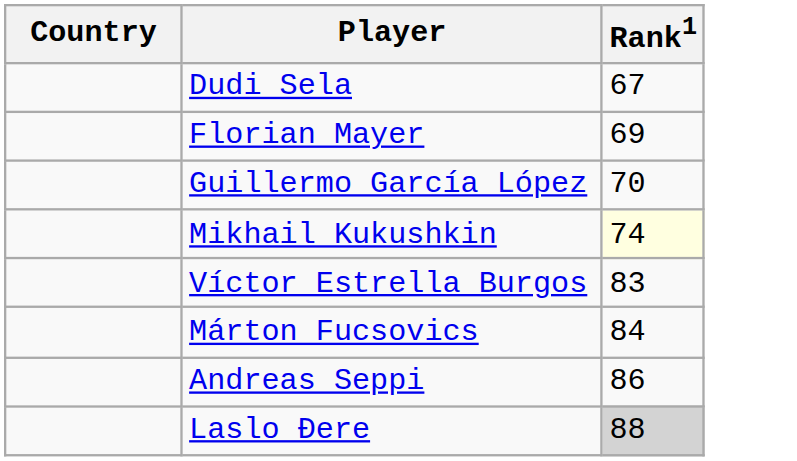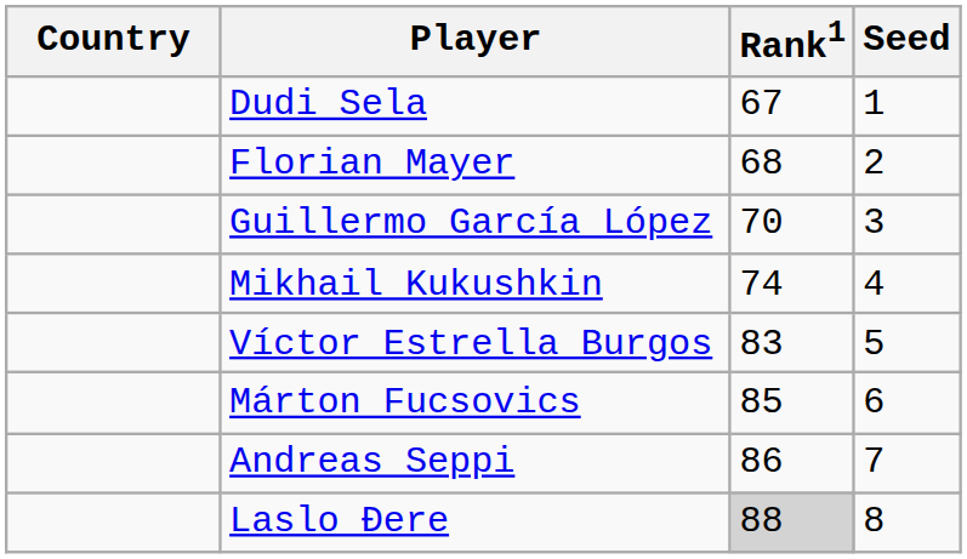 <table class="sortable wikitable">
 <tr>
 <th width="70">Country</th>
 <th width="175">Player</th>
 <th>Rank<sup>1</sup></th>
+<th>Seed</th>
 </tr>
 <tr>
 <td></td>
 <td><a href='#'>Dudi Sela</a></td>
 <td>67</td>
+<td>1</td>
 </tr>
 <tr>
 <td></td>
 <td><a href='#'>Florian Mayer</a></td>
-<td>69</td>
+<td>68</td>
+<td>2</td>
 </tr>
 <tr>
 <td></td>
 <td><a href='#'>Guillermo García López</a></td>
 <td>70</td>
+<td>3</td>
 </tr>
 <tr>
 <td></td>
 <td><a href='#'>Mikhail Kukushkin</a></td>
-<td style="background: lightyellow;">74</td>
+<td>74</td>
+<td>4</td>
 </tr>
 <tr>
 <td></td>
 <td><a href='#'>Víctor Estrella Burgos</a></td>
 <td>83</td>
+<td>5</td>
 </tr>
 <tr>
 <td></td>
 <td><a href='#'>Márton Fucsovics</a></td>
-<td>84</td>
+<td>85</td>
+<td>6</td>
 </tr>
 <tr>
 <td></td>
 <td><a href='#'>Andreas Seppi</a></td>
 <td>86</td>
+<td>7</td>
 </tr>
 <tr>
 <td></td>
 <td><a href='#'>Laslo Đere</a></td>
 <td style="background: lightgrey;">88</td>
+<td>8</td>
 </tr>
 </table>
